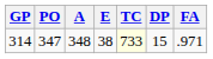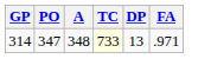 <table class="wikitable">
 <tr>
 <th><a href='#'>GP</a></th>
 <th><a href='#'>PO</a></th>
 <th><a href='#'>A</a></th>
-<th><a href='#'>E</a></th>
 <th><a href='#'>TC</a></th>
 <th><a href='#'>DP</a></th>
 <th><a href='#'>FA</a></th>
 </tr>
 <tr align=center>
 <td>314</td>
 <td>347</td>
 <td>348</td>
-<td>38</td>
 <td style="background: lightyellow;">733</td>
-<td>15</td>
+<td>13</td>
 <td>.971</td>
 </tr>
 </table>
